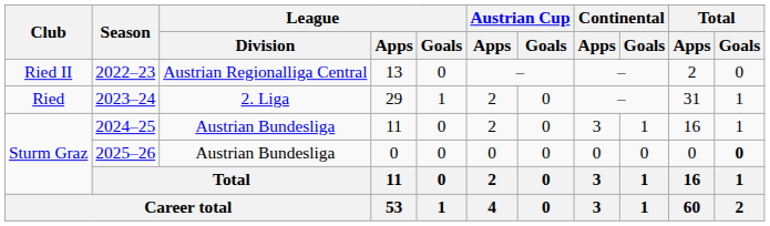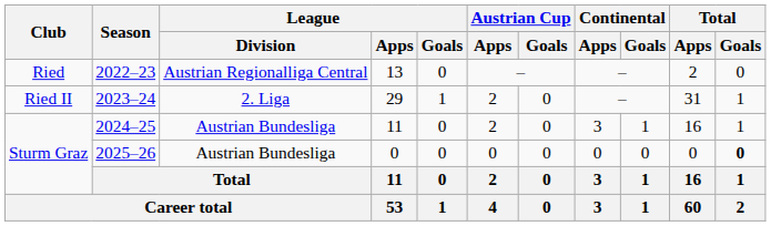 <table class="wikitable" style="text-align:center">
 <tr>
 <th rowspan=2>Club</th>
 <th rowspan=2>Season</th>
 <th colspan=3>League</th>
 <th colspan=2><a href='#'>Austrian Cup</a></th>
 <th colspan=2>Continental</th>
 <th colspan=2>Total</th>
 </tr>
 <tr>
 <th>Division</th>
 <th>Apps</th>
 <th>Goals</th>
 <th>Apps</th>
 <th>Goals</th>
 <th>Apps</th>
 <th>Goals</th>
 <th>Apps</th>
 <th>Goals</th>
 </tr>
 <tr>
-<td><a href='#'>Ried II</a></td>
+<td><a href='#'>Ried</a></td>
 <td><a href='#'>2022–23</a></td>
 <td><a href='#'>Austrian Regionalliga Central</a></td>
 <td>13</td>
 <td>0</td>
 <td colspan=2>–</td>
 <td colspan=2>–</td>
 <td>2</td>
 <td>0</td>
 </tr>
 <tr>
-<td><a href='#'>Ried</a></td>
+<td><a href='#'>Ried II</a></td>
 <td><a href='#'>2023–24</a></td>
 <td><a href='#'>2. Liga</a></td>
 <td>29</td>
 <td>1</td>
 <td>2</td>
 <td>0</td>
 <td colspan=2>–</td>
 <td>31</td>
 <td>1</td>
 </tr>
 <tr>
 <td rowspan=3><a href='#'>Sturm Graz</a></td>
 <td><a href='#'>2024–25</a></td>
 <td><a href='#'>Austrian Bundesliga</a></td>
 <td>11</td>
 <td>0</td>
 <td>2</td>
 <td>0</td>
 <td>3</td>
 <td>1</td>
 <td>16</td>
 <td>1</td>
 </tr>
 <tr>
 <td><a href='#'>2025–26</a></td>
 <td>Austrian Bundesliga</td>
 <td>0</td>
 <td>0</td>
 <td>0</td>
 <td>0</td>
 <td>0</td>
 <td>0</td>
 <td>0</td>
 <td><strong>0</strong></td>
 </tr>
 <tr>
 <th colspan=2>Total</th>
 <th>11</th>
 <th>0</th>
 <th>2</th>
 <th>0</th>
 <th>3</th>
 <th>1</th>
 <th>16</th>
 <th>1</th>
 </tr>
 <tr>
 <th colspan=3>Career total</th>
 <th>53</th>
 <th>1</th>
 <th>4</th>
 <th>0</th>
 <th>3</th>
 <th>1</th>
 <th>60</th>
 <th>2</th>
 </tr>
 </table>
